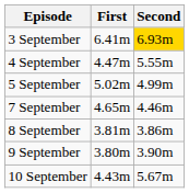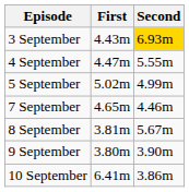 <table class="wikitable">
 <tr>
 <th>Episode</th>
 <th>First</th>
 <th>Second</th>
 </tr>
 <tr>
 <td>3 September</td>
-<td>6.41m</td>
+<td>4.43m</td>
 <td style="background: gold;">6.93m</td>
 </tr>
 <tr>
 <td>4 September</td>
 <td>4.47m</td>
 <td>5.55m</td>
 </tr>
 <tr>
 <td>5 September</td>
 <td>5.02m</td>
 <td>4.99m</td>
 </tr>
 <tr>
 <td>7 September</td>
 <td>4.65m</td>
 <td>4.46m</td>
 </tr>
 <tr>
 <td>8 September</td>
 <td>3.81m</td>
-<td>3.86m</td>
+<td>5.67m</td>
 </tr>
 <tr>
 <td>9 September</td>
 <td>3.80m</td>
 <td>3.90m</td>
 </tr>
 <tr>
 <td>10 September</td>
-<td>4.43m</td>
-<td>5.67m</td>
+<td>6.41m</td>
+<td>3.86m</td>
 </tr>
 </table>
